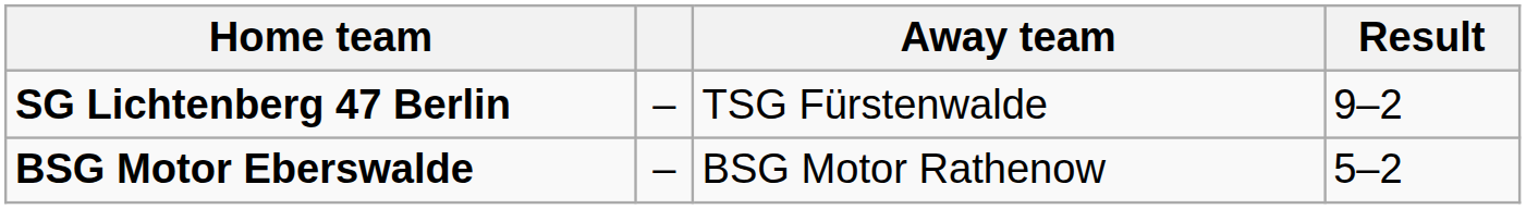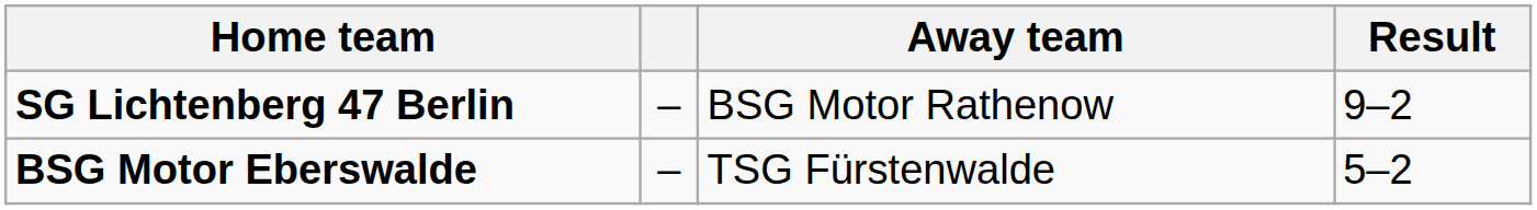 <table class="wikitable" style="width:585px;" border="1">
 <tr>
 <th style="width:250px;" align="left">Home team</th>
 <th style="width:15px;"></th>
 <th style="width:250px;" align="left">Away team</th>
 <th style="width:70px;" align="center;">Result</th>
 </tr>
 <tr>
 <td><strong>SG Lichtenberg 47 Berlin</strong></td>
 <td align="center">–</td>
-<td>TSG Fürstenwalde</td>
+<td>BSG Motor Rathenow</td>
 <td>9–2</td>
 </tr>
 <tr>
 <td><strong>BSG Motor Eberswalde</strong></td>
 <td align="center">–</td>
-<td>BSG Motor Rathenow</td>
+<td>TSG Fürstenwalde</td>
 <td>5–2</td>
 </tr>
 </table>
